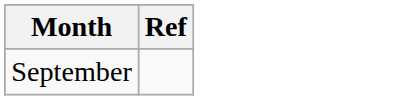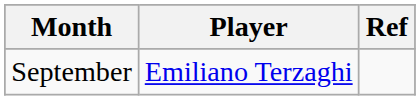 <table class="wikitable">
 <tr>
 <th>Month</th>
+<th>Player</th>
 <th>Ref</th>
 </tr>
 <tr>
 <td>September</td>
+<td> <a href='#'>Emiliano Terzaghi</a></td>
 <td></td>
 </tr>
 </table>
